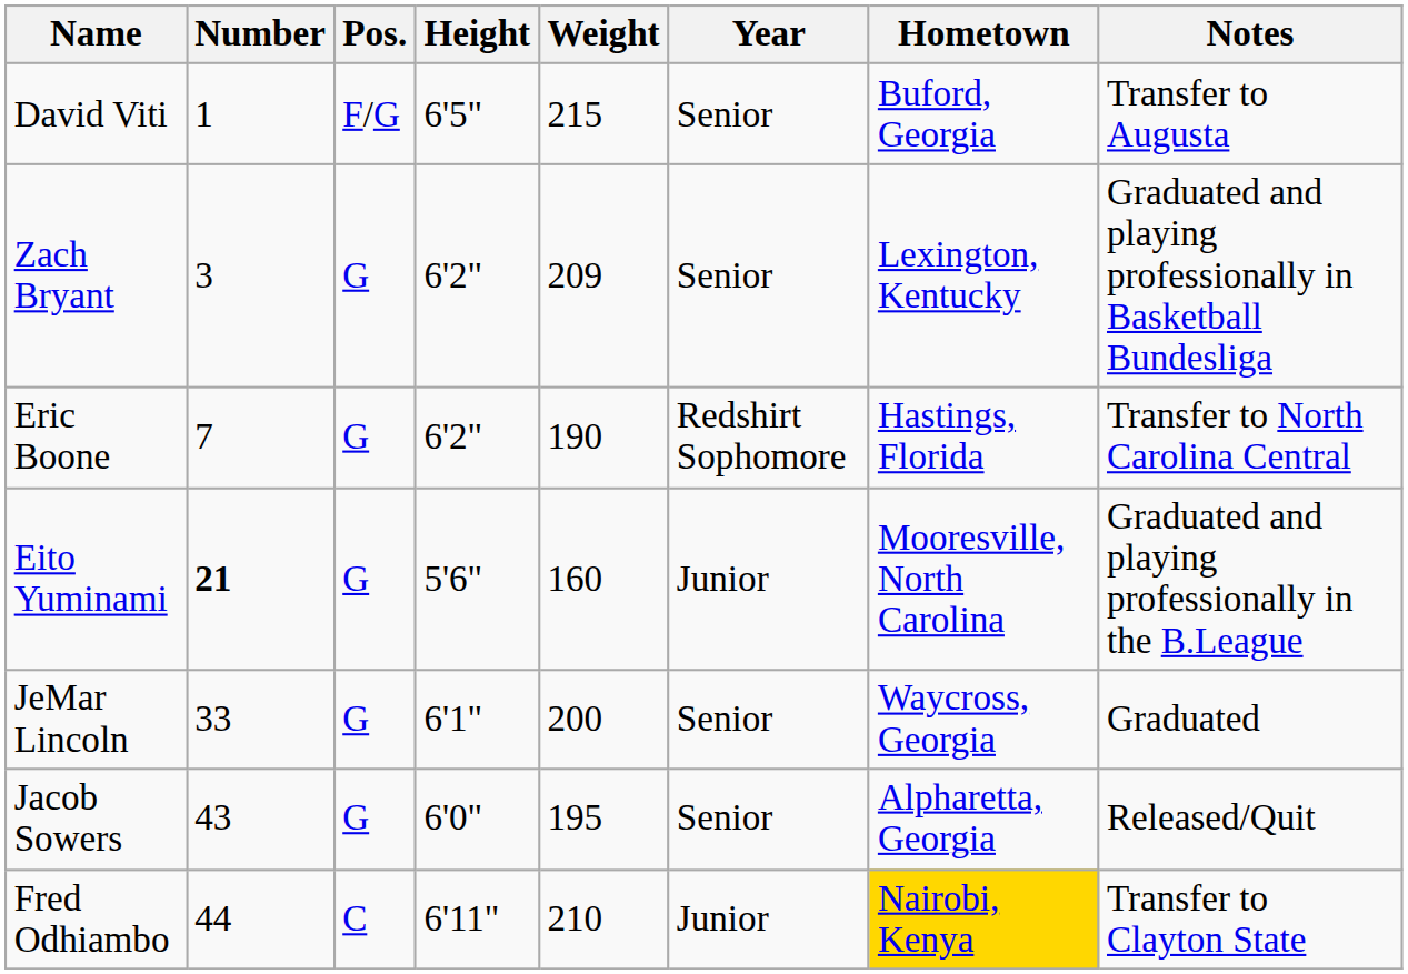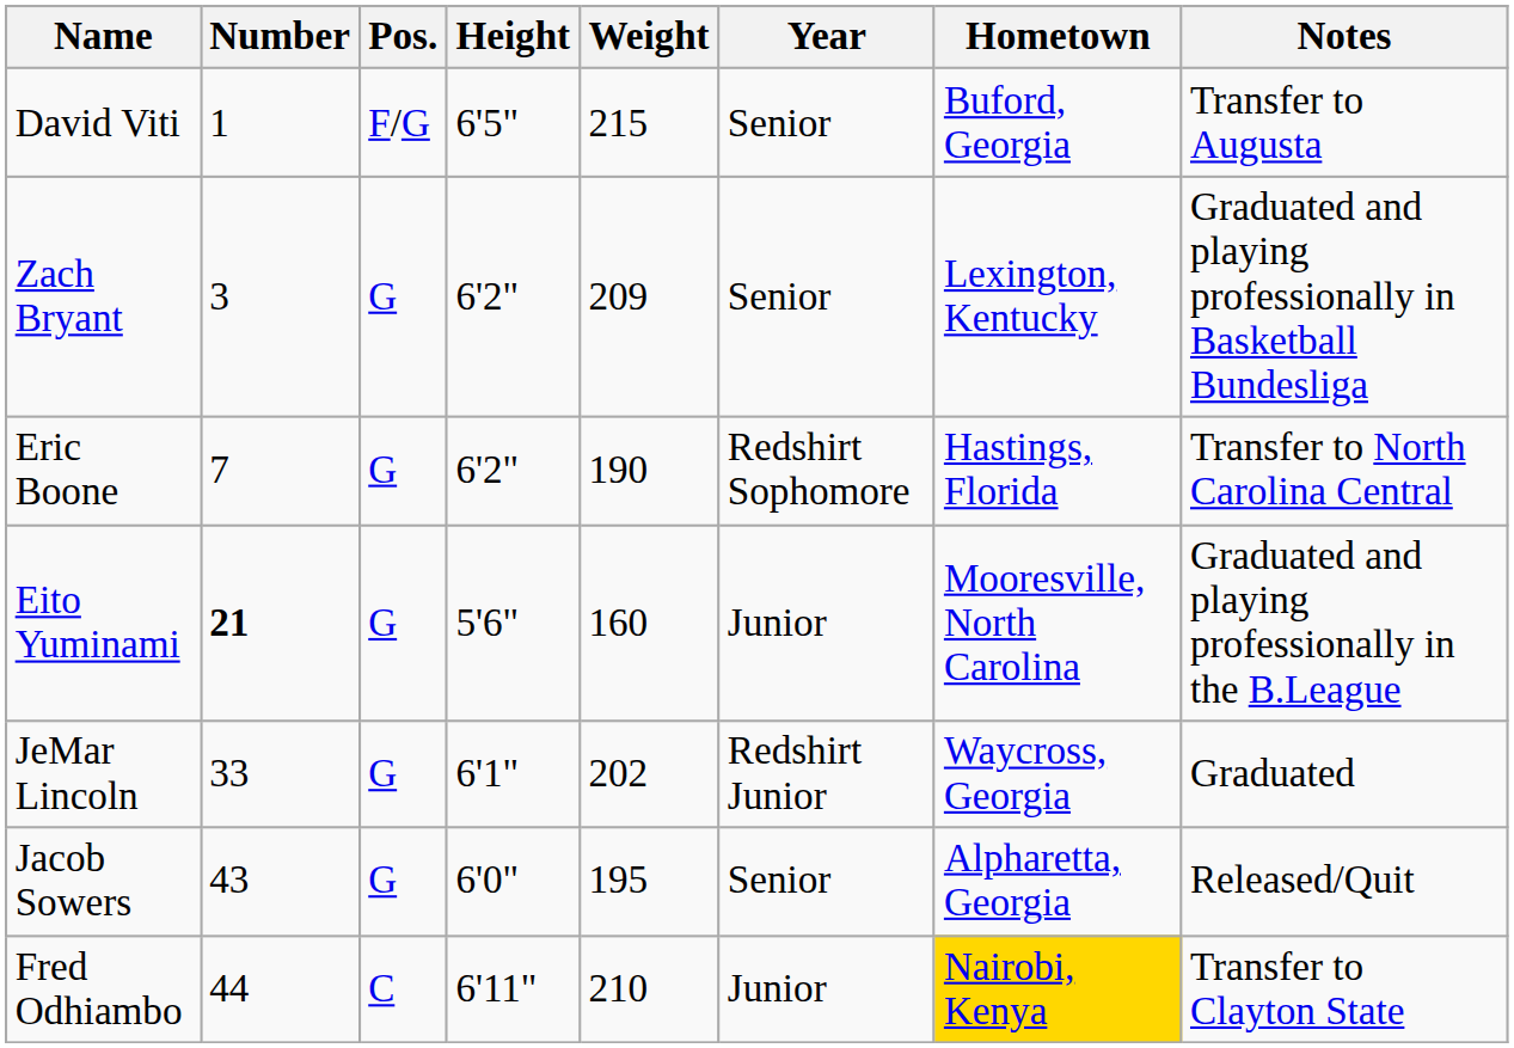 <table class="wikitable sortable" border="1">
 <tr>
 <th>Name</th>
 <th>Number</th>
 <th>Pos.</th>
 <th>Height</th>
 <th>Weight</th>
 <th>Year</th>
 <th>Hometown</th>
 <th class="wikitable">Notes</th>
 </tr>
 <tr>
 <td>David Viti</td>
 <td>1</td>
 <td><a href='#'>F</a>/<a href='#'>G</a></td>
 <td>6'5"</td>
 <td>215</td>
 <td>Senior</td>
 <td><a href='#'>Buford, Georgia</a></td>
 <td>Transfer to <a href='#'>Augusta</a></td>
 </tr>
 <tr>
 <td><a href='#'>Zach Bryant</a></td>
 <td>3</td>
 <td><a href='#'>G</a></td>
 <td>6'2"</td>
 <td>209</td>
 <td>Senior</td>
 <td><a href='#'>Lexington, Kentucky</a></td>
 <td>Graduated and playing professionally in <a href='#'>Basketball Bundesliga</a></td>
 </tr>
 <tr>
 <td>Eric Boone</td>
 <td>7</td>
 <td><a href='#'>G</a></td>
 <td>6'2"</td>
 <td>190</td>
 <td>Redshirt Sophomore</td>
 <td><a href='#'>Hastings, Florida</a></td>
 <td>Transfer to <a href='#'>North Carolina Central</a></td>
 </tr>
 <tr>
 <td><a href='#'>Eito Yuminami</a></td>
 <td><strong>21</strong></td>
 <td><a href='#'>G</a></td>
 <td>5'6"</td>
 <td>160</td>
 <td>Junior</td>
 <td><a href='#'>Mooresville, North Carolina</a></td>
 <td>Graduated and playing professionally in the <a href='#'>B.League</a></td>
 </tr>
 <tr>
 <td>JeMar Lincoln</td>
 <td>33</td>
 <td><a href='#'>G</a></td>
 <td>6'1"</td>
-<td>200</td>
-<td>Senior</td>
+<td>202</td>
+<td>Redshirt Junior</td>
 <td><a href='#'>Waycross, Georgia</a></td>
 <td>Graduated</td>
 </tr>
 <tr>
 <td>Jacob Sowers</td>
 <td>43</td>
 <td><a href='#'>G</a></td>
 <td>6'0"</td>
 <td>195</td>
 <td>Senior</td>
 <td><a href='#'>Alpharetta, Georgia</a></td>
 <td>Released/Quit</td>
 </tr>
 <tr>
 <td>Fred Odhiambo</td>
 <td>44</td>
 <td><a href='#'>C</a></td>
 <td>6'11"</td>
 <td>210</td>
 <td>Junior</td>
 <td style="background: gold;"><a href='#'>Nairobi, Kenya</a></td>
 <td>Transfer to <a href='#'>Clayton State</a></td>
 </tr>
 </table>
